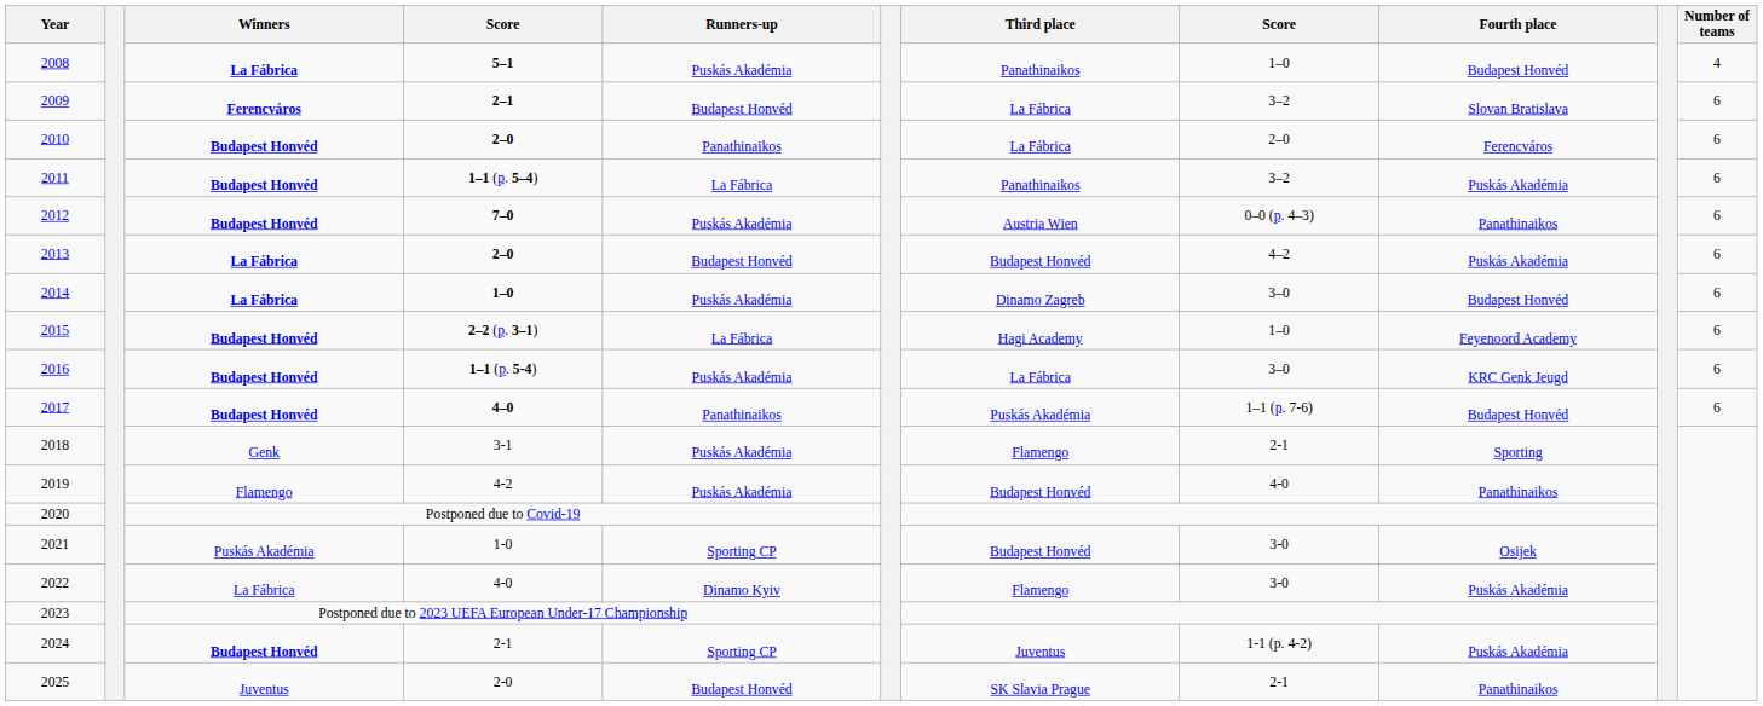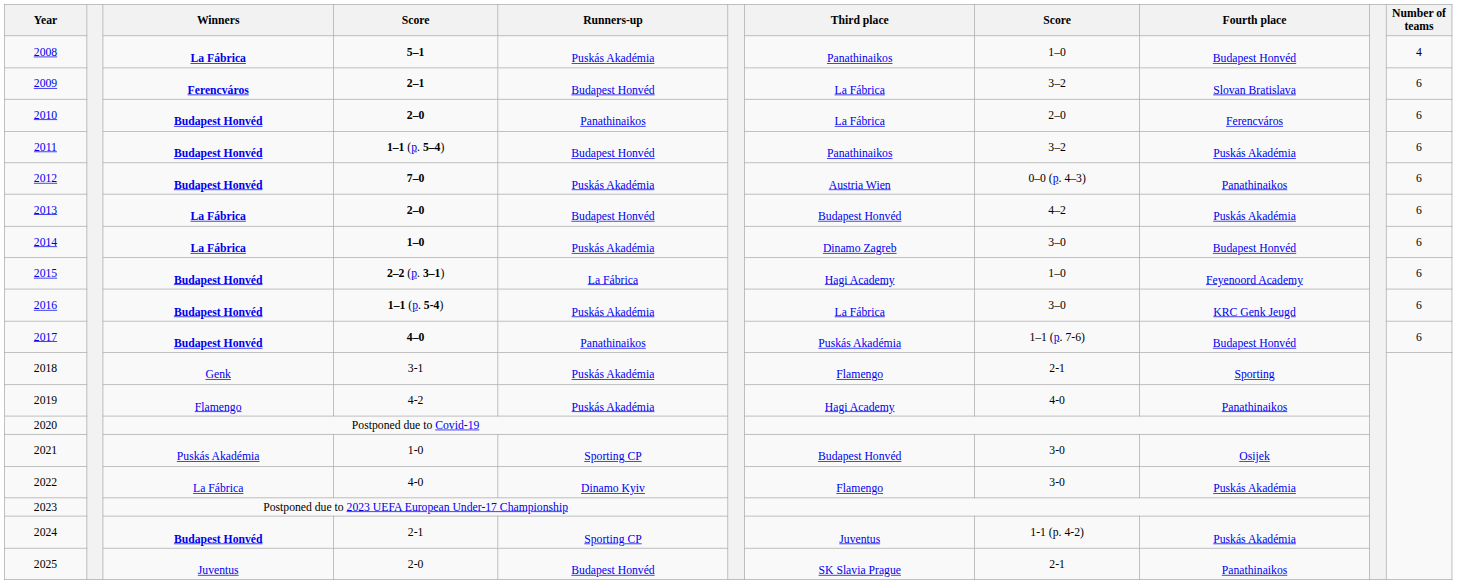 <table class="wikitable" style="text-align:center; width:100%">
 <tr>
 <th width=5%>Year</th>
 <th rowspan="27" width="1%" bgcolor="ffffff"></th>
 <th width=14%>Winners</th>
 <th width=10%>Score</th>
 <th width=14%>Runners-up</th>
 <th rowspan="27" width="1%" bgcolor="ffffff"></th>
 <th width=14%>Third place</th>
 <th width=10%>Score</th>
 <th width=14%>Fourth place</th>
 <th rowspan="27" width="1%" bgcolor="ffffff"></th>
 <th width=4%>Number of teams</th>
 </tr>
 <tr>
 <td><a href='#'>2008</a></td>
 <td> <br> <strong><a href='#'>La Fábrica</a></strong></td>
 <td><strong>5–1</strong></td>
 <td> <br> <a href='#'>Puskás Akadémia</a></td>
 <td> <br> <a href='#'>Panathinaikos</a></td>
 <td>1–0</td>
 <td> <br> <a href='#'>Budapest Honvéd</a></td>
 <td>4</td>
 </tr>
 <tr>
 <td><a href='#'>2009</a></td>
 <td> <br> <strong><a href='#'>Ferencváros</a></strong></td>
 <td><strong>2–1</strong></td>
 <td> <br> <a href='#'>Budapest Honvéd</a></td>
 <td> <br> <a href='#'>La Fábrica</a></td>
 <td>3–2</td>
 <td> <br> <a href='#'>Slovan Bratislava</a></td>
 <td>6</td>
 </tr>
 <tr>
 <td><a href='#'>2010</a></td>
 <td> <br> <strong><a href='#'>Budapest Honvéd</a></strong></td>
 <td><strong>2–0</strong></td>
 <td> <br> <a href='#'>Panathinaikos</a></td>
 <td> <br> <a href='#'>La Fábrica</a></td>
 <td>2–0</td>
 <td> <br> <a href='#'>Ferencváros</a></td>
 <td>6</td>
 </tr>
 <tr>
 <td><a href='#'>2011</a></td>
 <td> <br> <strong><a href='#'>Budapest Honvéd</a></strong></td>
 <td><strong>1–1</strong> (<a href='#'>p</a>. <strong>5–4</strong>)</td>
-<td> <br> <a href='#'>La Fábrica</a></td>
+<td> <br><a href='#'>Budapest Honvéd</a></td>
 <td> <br> <a href='#'>Panathinaikos</a></td>
 <td>3–2</td>
 <td> <br> <a href='#'>Puskás Akadémia</a></td>
 <td>6</td>
 </tr>
 <tr>
 <td><a href='#'>2012</a></td>
 <td> <br> <strong><a href='#'>Budapest Honvéd</a></strong></td>
 <td><strong>7–0</strong></td>
 <td> <br> <a href='#'>Puskás Akadémia</a></td>
 <td> <br> <a href='#'>Austria Wien</a></td>
 <td>0–0 (<a href='#'>p</a>. 4–3)</td>
 <td> <br> <a href='#'>Panathinaikos</a></td>
 <td>6</td>
 </tr>
 <tr>
 <td><a href='#'>2013</a></td>
 <td> <br> <strong><a href='#'>La Fábrica</a></strong></td>
 <td><strong>2–0</strong></td>
 <td> <br> <a href='#'>Budapest Honvéd</a></td>
 <td> <br> <a href='#'>Budapest Honvéd</a></td>
 <td>4–2</td>
 <td> <br> <a href='#'>Puskás Akadémia</a></td>
 <td>6</td>
 </tr>
 <tr>
 <td><a href='#'>2014</a></td>
 <td> <br> <strong><a href='#'>La Fábrica</a></strong></td>
 <td><strong>1–0</strong></td>
 <td> <br> <a href='#'>Puskás Akadémia</a></td>
 <td> <br> <a href='#'>Dinamo Zagreb</a></td>
 <td>3–0</td>
 <td> <br> <a href='#'>Budapest Honvéd</a></td>
 <td>6</td>
 </tr>
 <tr>
 <td><a href='#'>2015</a></td>
 <td> <br> <strong><a href='#'>Budapest Honvéd</a></strong></td>
 <td><strong>2–2</strong> (<a href='#'>p</a>. <strong>3–1</strong>)</td>
 <td> <br> <a href='#'>La Fábrica</a></td>
 <td> <br> <a href='#'>Hagi Academy</a></td>
 <td>1–0</td>
 <td> <br> <a href='#'>Feyenoord Academy</a></td>
 <td>6</td>
 </tr>
 <tr>
 <td><a href='#'>2016</a></td>
 <td> <br> <strong><a href='#'>Budapest Honvéd</a></strong></td>
 <td><strong>1–1</strong> (<a href='#'>p</a>. <strong>5-4</strong>)</td>
 <td> <br> <a href='#'>Puskás Akadémia</a></td>
 <td> <br> <a href='#'>La Fábrica</a></td>
 <td>3–0</td>
 <td> <br> <a href='#'>KRC Genk Jeugd</a></td>
 <td>6</td>
 </tr>
 <tr>
 <td><a href='#'>2017</a></td>
 <td> <br> <strong><a href='#'>Budapest Honvéd</a></strong></td>
 <td><strong>4–0</strong></td>
 <td> <br> <a href='#'>Panathinaikos</a></td>
 <td> <br> <a href='#'>Puskás Akadémia</a></td>
 <td>1–1 (<a href='#'>p</a>. 7-6)</td>
 <td> <br> <a href='#'>Budapest Honvéd</a></td>
 <td>6</td>
 </tr>
 <tr>
 <td>2018</td>
 <td> <br><a href='#'>Genk</a></td>
 <td>3-1</td>
 <td> <br><a href='#'>Puskás Akadémia</a></td>
 <td> <br><a href='#'>Flamengo</a></td>
 <td>2-1</td>
 <td> <br><a href='#'>Sporting</a></td>
 </tr>
 <tr>
 <td>2019</td>
 <td> <br><a href='#'>Flamengo</a></td>
 <td>4-2</td>
 <td> <br><a href='#'>Puskás Akadémia</a></td>
-<td> <br> <a href='#'>Budapest Honvéd</a></td>
+<td> <br><a href='#'>Hagi Academy</a></td>
 <td>4-0</td>
 <td> <br><a href='#'>Panathinaikos</a></td>
 </tr>
 <tr>
 <td>2020</td>
 <td colspan="3">Postponed due to <a href='#'>Covid-19</a></td>
 </tr>
 <tr>
 <td>2021</td>
 <td> <br><a href='#'>Puskás Akadémia</a></td>
 <td>1-0</td>
 <td> <br><a href='#'>Sporting CP</a></td>
 <td> <br><a href='#'>Budapest Honvéd</a></td>
 <td>3-0</td>
 <td> <br><a href='#'>Osijek</a></td>
 </tr>
 <tr>
 <td>2022</td>
 <td> <br> <a href='#'>La Fábrica</a></td>
 <td>4-0</td>
 <td> <br> <a href='#'>Dinamo Kyiv</a></td>
 <td> <br><a href='#'>Flamengo</a></td>
 <td>3-0</td>
 <td> <br><a href='#'>Puskás Akadémia</a></td>
 </tr>
 <tr>
 <td>2023</td>
 <td colspan="3">Postponed due to <a href='#'>2023 UEFA European Under-17 Championship</a></td>
 </tr>
 <tr>
 <td>2024</td>
 <td> <br> <strong><a href='#'>Budapest Honvéd</a></strong></td>
 <td>2-1</td>
 <td> <br> <a href='#'>Sporting CP</a></td>
 <td> <br>  <a href='#'>Juventus</a></td>
 <td>1-1 (p. 4-2)</td>
 <td> <br><a href='#'>Puskás Akadémia</a></td>
 </tr>
 <tr>
 <td>2025</td>
 <td> <br>  <a href='#'>Juventus</a></td>
 <td>2-0</td>
 <td> <br><a href='#'>Budapest Honvéd</a></td>
 <td> <br> <a href='#'>SK Slavia Prague</a></td>
 <td>2-1</td>
 <td> <br><a href='#'>Panathinaikos</a></td>
 </tr>
 </table>
